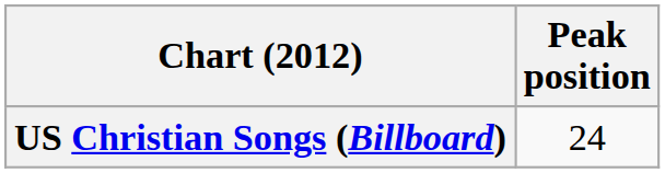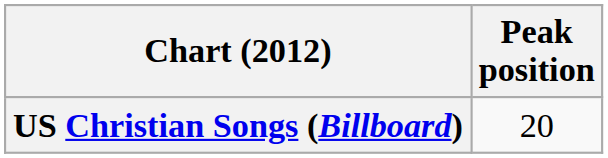 <table class="wikitable sortable plainrowheaders" style="text-align:center">
 <tr>
 <th scope="col">Chart (2012)</th>
 <th scope="col">Peak<br>position</th>
 </tr>
 <tr>
 <th scope="row">US <a href='#'>Christian Songs</a> (<em><a href='#'>Billboard</a></em>)</th>
-<td>24</td>
+<td>20</td>
 </tr>
 </table>
